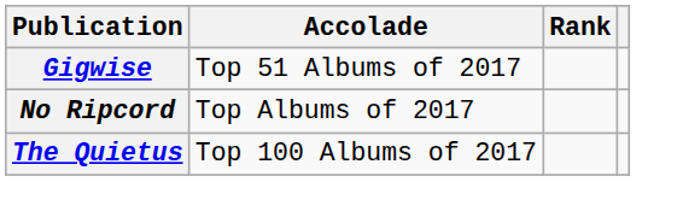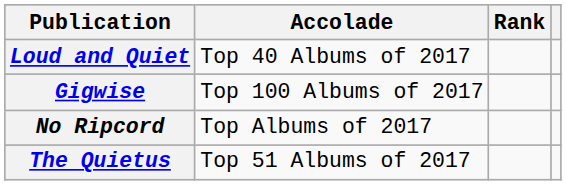 <table class="wikitable sortable plainrowheaders">
 <tr>
 <th>Publication</th>
 <th>Accolade</th>
 <th>Rank</th>
 <th class="unsortable"></th>
 </tr>
 <tr>
+<th scope="row"><em><a href='#'>Loud and Quiet</a></em></th>
+<td>Top 40 Albums of 2017</td>
+<td></td>
+<td></td>
+</tr>
+<tr>
 <th scope="row"><em><a href='#'>Gigwise</a></em></th>
-<td>Top 51 Albums of 2017</td>
+<td>Top 100 Albums of 2017</td>
 <td></td>
 <td></td>
 </tr>
 <tr>
 <th scope="row"><em>No Ripcord</em></th>
 <td>Top Albums of 2017</td>
 <td></td>
 <td></td>
 </tr>
 <tr>
 <th scope="row"><em><a href='#'>The Quietus</a></em></th>
-<td>Top 100 Albums of 2017</td>
+<td>Top 51 Albums of 2017</td>
 <td></td>
 <td></td>
 </tr>
 </table>
